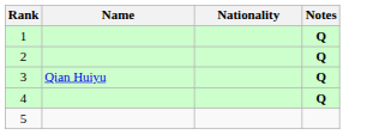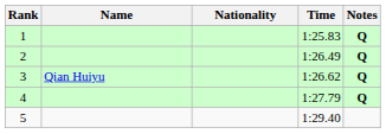 <table class="wikitable sortable" style="text-align:center">
 <tr>
 <th>Rank</th>
 <th style="width:180px">Name</th>
 <th style="width:125px">Nationality</th>
+<th>Time</th>
 <th>Notes</th>
 </tr>
 <tr style="background:#cfc;">
 <td>1</td>
 <td style="text-align:left;"></td>
 <td style="text-align:left;"></td>
+<td>1:25.83</td>
 <td><strong>Q</strong></td>
 </tr>
 <tr style="background:#cfc;">
 <td>2</td>
 <td style="text-align:left;"></td>
 <td style="text-align:left;"></td>
+<td>1:26.49</td>
 <td><strong>Q</strong></td>
 </tr>
 <tr style="background:#cfc;">
 <td>3</td>
 <td style="text-align:left;"><a href='#'>Qian Huiyu</a></td>
 <td style="text-align:left;"></td>
+<td>1:26.62</td>
 <td><strong>Q</strong></td>
 </tr>
 <tr style="background:#cfc;">
 <td>4</td>
 <td style="text-align:left;"></td>
 <td style="text-align:left;"></td>
+<td>1:27.79</td>
 <td><strong>Q</strong></td>
 </tr>
 <tr>
 <td>5</td>
 <td style="text-align:left;"></td>
 <td style="text-align:left;"></td>
+<td>1:29.40</td>
 <td></td>
 </tr>
 </table>
